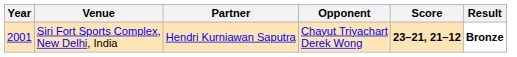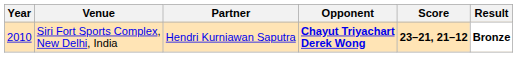 <table class="sortable wikitable" style="font-size: 90%;">
 <tr>
 <th>Year</th>
 <th>Venue</th>
 <th>Partner</th>
 <th>Opponent</th>
 <th>Score</th>
 <th>Result</th>
 </tr>
 <tr style="background:#FFE4B5">
-<td align="center"><a href='#'>2001</a></td>
+<td align="center"><a href='#'>2010</a></td>
 <td align="left"><a href='#'>Siri Fort Sports Complex</a>,<br><a href='#'>New Delhi</a>, India</td>
 <td align="left"> <a href='#'>Hendri Kurniawan Saputra</a></td>
-<td align="left"> <a href='#'>Chayut Triyachart</a><br> <a href='#'>Derek Wong</a></td>
+<td align="left"><strong> <a href='#'>Chayut Triyachart</a><br> <a href='#'>Derek Wong</a></strong></td>
 <td align="left"><strong>23–21, 21–12</strong></td>
 <td style="text-align:left; background:white"> <strong>Bronze</strong></td>
 </tr>
 </table>
